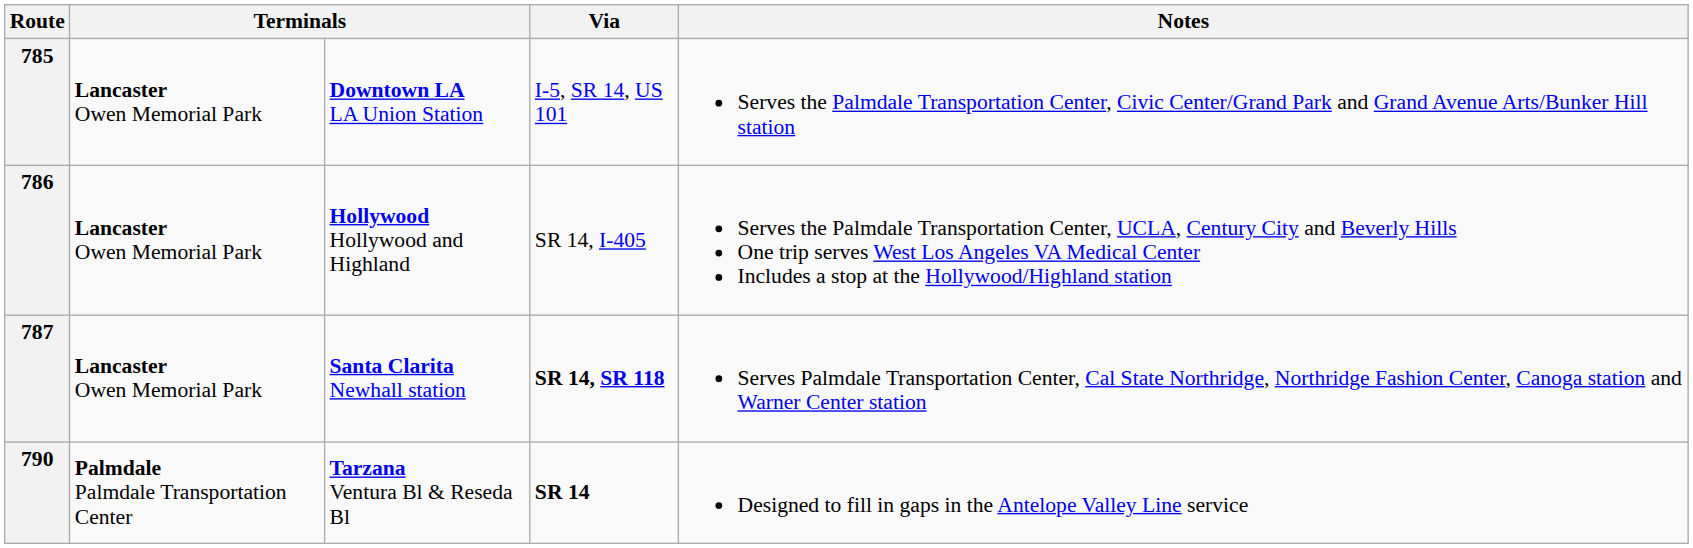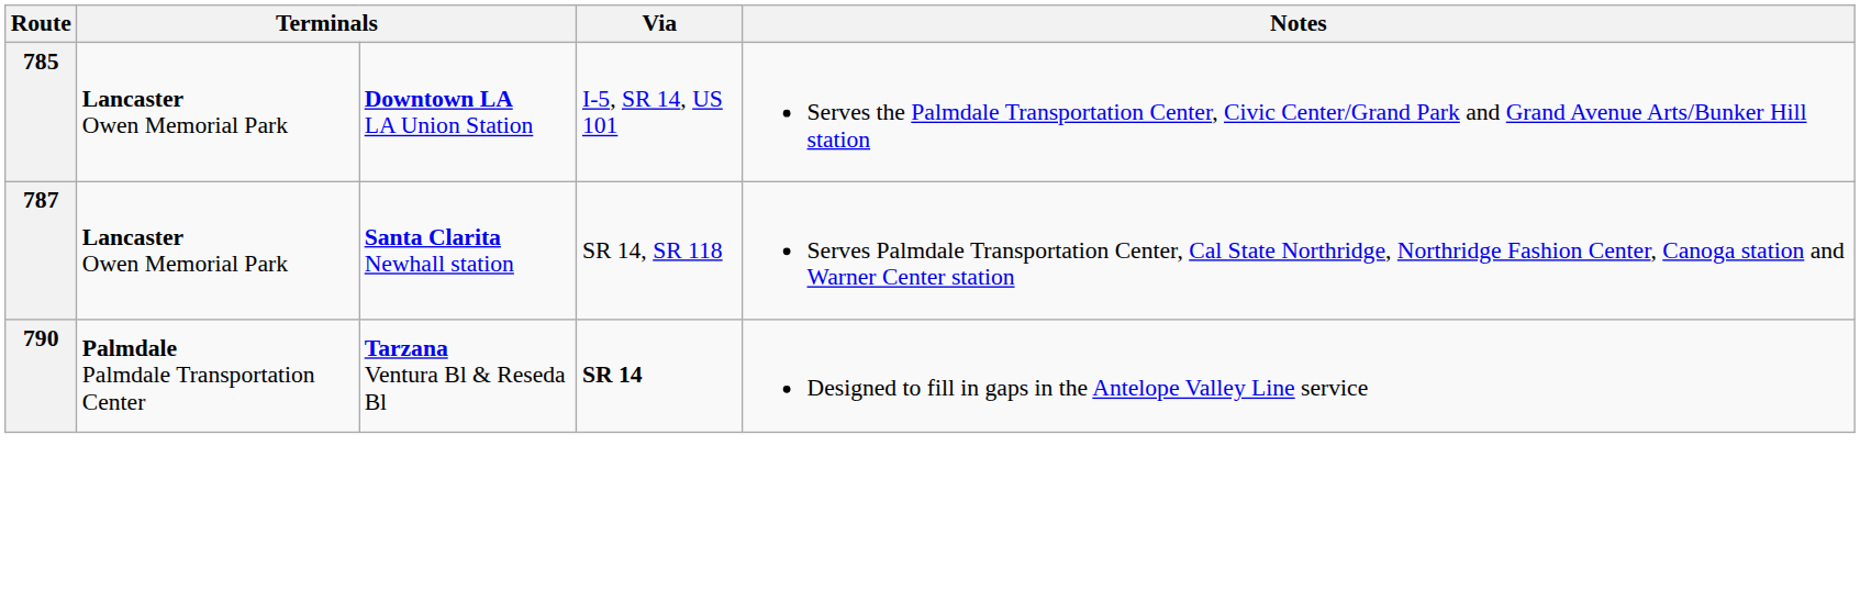 <table class=wikitable>
 <tr>
 <th>Route</th>
 <th colspan=2>Terminals</th>
 <th>Via</th>
 <th>Notes</th>
 </tr>
 <tr>
 <th style="vertical-align:top">785<br></th>
 <td><strong>Lancaster</strong><br>Owen Memorial Park</td>
 <td><strong><a href='#'>Downtown LA</a></strong> <br><a href='#'>LA Union Station</a></td>
 <td><a href='#'>I-5</a>, <a href='#'>SR 14</a>, <a href='#'>US 101</a></td>
 <td><br><ul><li>Serves the <a href='#'>Palmdale Transportation Center</a>, <a href='#'>Civic Center/Grand Park</a> and <a href='#'>Grand Avenue Arts/Bunker Hill station</a></li></ul></td>
 </tr>
 <tr>
-<th style="vertical-align:top">786<br></th>
-<td><strong>Lancaster</strong><br>Owen Memorial Park</td>
-<td><strong><a href='#'>Hollywood</a></strong><br>Hollywood and Highland</td>
-<td>SR 14, <a href='#'>I-405</a></td>
-<td><br><ul><li>Serves the Palmdale Transportation Center, <a href='#'>UCLA</a>, <a href='#'>Century City</a> and <a href='#'>Beverly Hills</a></li><li>One trip serves <a href='#'>West Los Angeles VA Medical Center</a></li><li>Includes a stop at the <a href='#'>Hollywood/Highland station</a></li></ul></td>
-</tr>
-<tr>
 <th style="vertical-align:top">787<br></th>
 <td><strong>Lancaster</strong><br>Owen Memorial Park</td>
 <td><strong><a href='#'>Santa Clarita</a></strong><br><a href='#'>Newhall station</a></td>
-<td><strong>SR 14, <a href='#'>SR 118</a></strong></td>
+<td>SR 14, <a href='#'>SR 118</a></td>
 <td><br><ul><li>Serves Palmdale Transportation Center, <a href='#'>Cal State Northridge</a>, <a href='#'>Northridge Fashion Center</a>, <a href='#'>Canoga station</a> and <a href='#'>Warner Center station</a></li></ul></td>
 </tr>
 <tr>
 <th style="vertical-align:top">790<br></th>
 <td><strong>Palmdale</strong><br>Palmdale Transportation Center</td>
 <td><strong><a href='#'>Tarzana</a></strong><br>Ventura Bl & Reseda Bl</td>
 <td><strong>SR 14</strong></td>
 <td><br><ul><li>Designed to fill in gaps in the <a href='#'>Antelope Valley Line</a> service</li></ul></td>
 </tr>
 </table>
